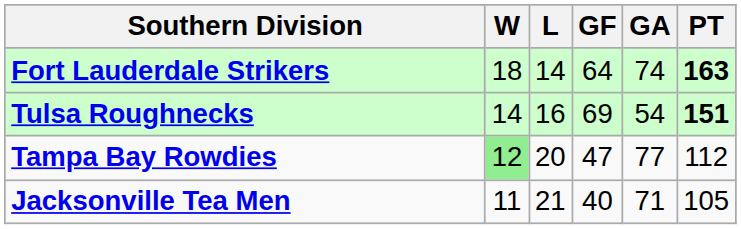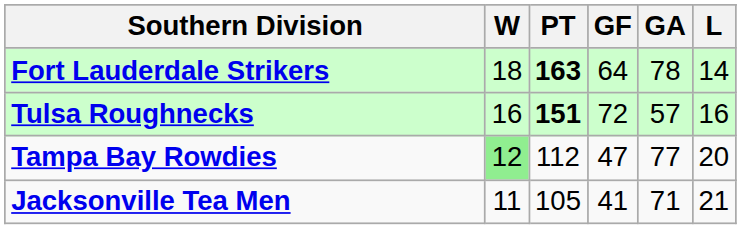 <table class="wikitable" style="text-align:center">
 <tr>
 <th style="width:17em">Southern Division</th>
 <th>W</th>
-<th>L</th>
+<th>PT</th>
 <th>GF</th>
 <th>GA</th>
-<th>PT</th>
+<th>L</th>
 </tr>
 <tr align=center bgcolor=#ccffcc>
 <td align=left><strong><a href='#'>Fort Lauderdale Strikers</a></strong></td>
 <td>18</td>
+<td><strong>163</strong></td>
+<td>64</td>
+<td>78</td>
 <td>14</td>
-<td>64</td>
-<td>74</td>
-<td><strong>163</strong></td>
 </tr>
 <tr align=center bgcolor=#ccffcc>
 <td align=left><strong><a href='#'>Tulsa Roughnecks</a></strong></td>
-<td>14</td>
 <td>16</td>
-<td>69</td>
-<td>54</td>
 <td><strong>151</strong></td>
+<td>72</td>
+<td>57</td>
+<td>16</td>
 </tr>
 <tr align=center>
 <td align=left><strong><a href='#'>Tampa Bay Rowdies</a></strong></td>
 <td style="background: lightgreen;">12</td>
-<td>20</td>
+<td>112</td>
 <td>47</td>
 <td>77</td>
-<td>112</td>
+<td>20</td>
 </tr>
 <tr align=center>
 <td align=left><strong><a href='#'>Jacksonville Tea Men</a></strong></td>
 <td>11</td>
+<td>105</td>
+<td>41</td>
+<td>71</td>
 <td>21</td>
-<td>40</td>
-<td>71</td>
-<td>105</td>
 </tr>
 </table>
